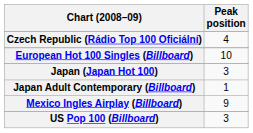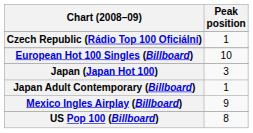 <table class="wikitable sortable plainrowheaders" style="text-align:center">
 <tr>
 <th scope="col">Chart (2008–09)</th>
 <th scope="col">Peak<br>position</th>
 </tr>
 <tr>
 </tr>
 <tr>
 </tr>
 <tr>
 </tr>
 <tr>
 </tr>
 <tr>
 </tr>
 <tr>
 </tr>
 <tr>
 </tr>
 <tr>
 </tr>
 <tr>
 </tr>
 <tr>
 </tr>
 <tr>
 <th scope="row">Czech Republic (<a href='#'>Rádio Top 100 Oficiální</a>)</th>
-<td>4</td>
+<td>1</td>
 </tr>
 <tr>
 </tr>
 <tr>
 <th scope="row"><a href='#'>European Hot 100 Singles</a> (<em><a href='#'>Billboard</a></em>)</th>
 <td>10</td>
 </tr>
 <tr>
 </tr>
 <tr>
 </tr>
 <tr>
 </tr>
 <tr>
 </tr>
 <tr>
 </tr>
 <tr>
 </tr>
 <tr>
 <th scope="row">Japan (<a href='#'>Japan Hot 100</a>)</th>
 <td>3</td>
 </tr>
 <tr>
 <th scope="row">Japan Adult Contemporary (<em><a href='#'>Billboard</a></em>)</th>
 <td>1</td>
 </tr>
 <tr>
 <th scope="row"><a href='#'>Mexico Ingles Airplay</a> (<em><a href='#'>Billboard</a></em>)</th>
 <td>9</td>
 </tr>
 <tr>
 </tr>
 <tr>
 </tr>
 <tr>
 </tr>
 <tr>
 </tr>
 <tr>
 </tr>
 <tr>
 </tr>
 <tr>
 </tr>
 <tr>
 </tr>
 <tr>
 </tr>
 <tr>
 </tr>
 <tr>
 </tr>
 <tr>
 </tr>
 <tr>
 </tr>
 <tr>
 </tr>
 <tr>
 </tr>
 <tr>
 <th scope="row">US <a href='#'>Pop 100</a> (<em><a href='#'>Billboard</a></em>)</th>
-<td>3</td>
+<td>8</td>
 </tr>
 </table>
